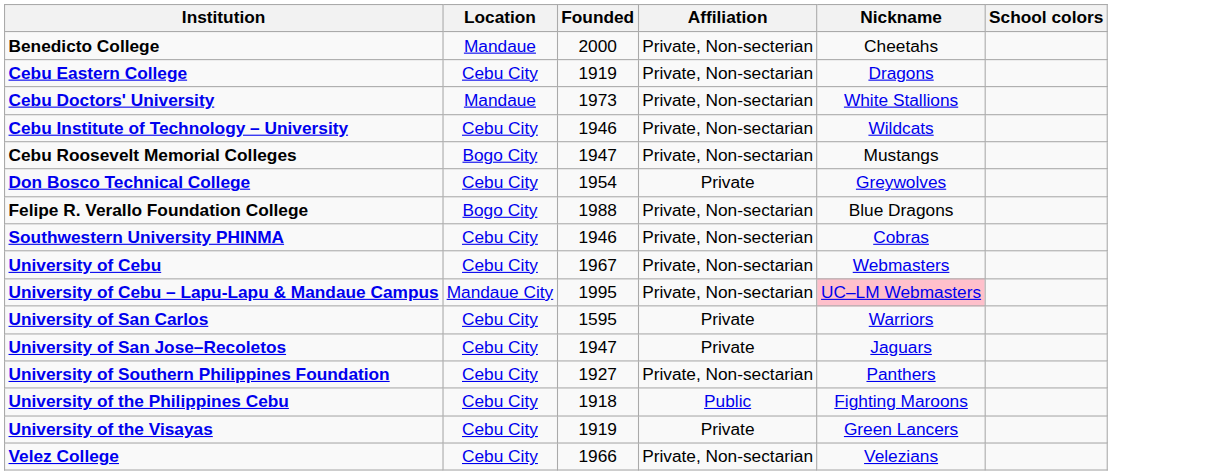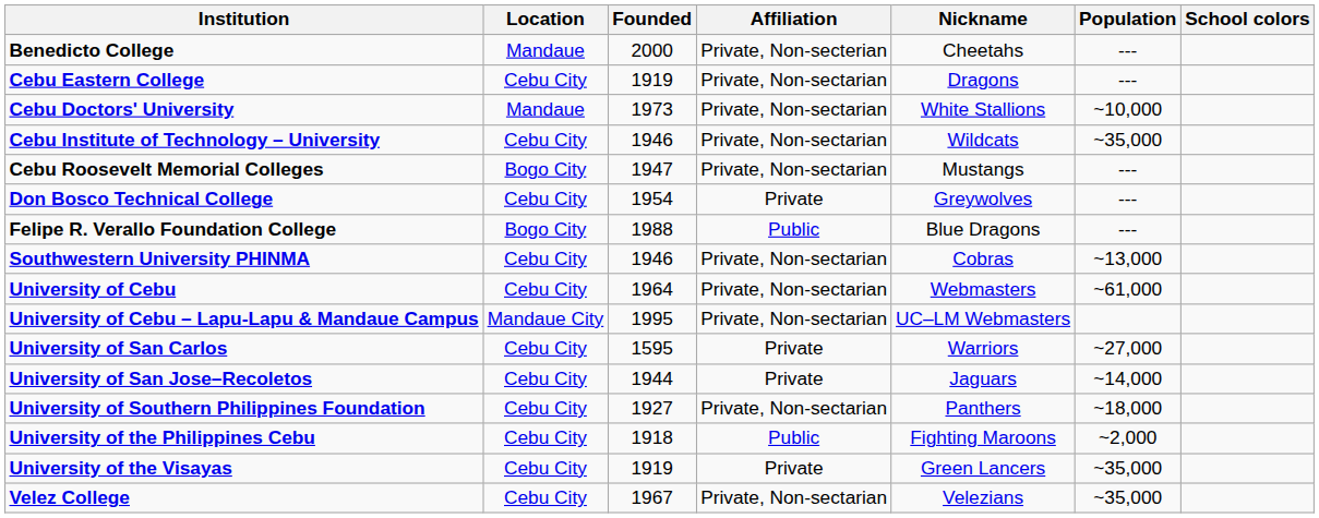 <table class="wikitable sortable">
 <tr>
 <th>Institution</th>
 <th>Location</th>
 <th>Founded</th>
 <th>Affiliation</th>
 <th>Nickname</th>
+<th>Population</th>
 <th>School colors</th>
 </tr>
 <tr>
 <td><strong>Benedicto College</strong></td>
 <td align=center><a href='#'>Mandaue</a></td>
 <td align=center>2000</td>
 <td align=center>Private, Non-secterian</td>
 <td align=center>Cheetahs</td>
+<td align=center>---</td>
 <td align=center> </td>
 </tr>
 <tr>
 <td><strong><a href='#'>Cebu Eastern College</a></strong></td>
 <td align=center><a href='#'>Cebu City</a></td>
 <td align=center>1919</td>
 <td align=center>Private, Non-sectarian</td>
 <td align=center><a href='#'>Dragons</a></td>
+<td align=center>---</td>
 <td align=center>  </td>
 </tr>
 <tr>
 <td><strong><a href='#'>Cebu Doctors' University</a></strong></td>
 <td align=center><a href='#'>Mandaue</a></td>
 <td align=center>1973</td>
 <td align=center>Private, Non-sectarian</td>
 <td align=center><a href='#'>White Stallions</a></td>
+<td align=center>~10,000</td>
 <td align=center> </td>
 </tr>
 <tr>
 <td><strong><a href='#'>Cebu Institute of Technology – University</a></strong></td>
 <td align=center><a href='#'>Cebu City</a></td>
 <td align=center>1946</td>
 <td align=center>Private, Non-sectarian</td>
 <td align=center><a href='#'>Wildcats</a></td>
+<td align=center>~35,000</td>
 <td align=center> </td>
 </tr>
 <tr>
 <td><strong>Cebu Roosevelt Memorial Colleges</strong></td>
 <td align=center><a href='#'>Bogo City</a></td>
 <td align=center>1947</td>
 <td align=center>Private, Non-sectarian</td>
 <td align=center>Mustangs</td>
+<td align=center>---</td>
 <td align=center> </td>
 </tr>
 <tr>
 <td><strong><a href='#'>Don Bosco Technical College</a></strong></td>
 <td align=center><a href='#'>Cebu City</a></td>
 <td align=center>1954</td>
 <td align=center>Private </td>
 <td align=center><a href='#'>Greywolves</a></td>
+<td align=center>---</td>
 <td align=center> </td>
 </tr>
 <tr>
 <td><strong>Felipe R. Verallo Foundation College</strong></td>
 <td align=center><a href='#'>Bogo City</a></td>
 <td align=center>1988</td>
-<td align=center>Private, Non-sectarian</td>
+<td align=center><a href='#'>Public</a></td>
 <td align=center>Blue Dragons</td>
+<td align=center>---</td>
 <td align=center> </td>
 </tr>
 <tr>
 <td><strong><a href='#'>Southwestern University PHINMA</a></strong></td>
 <td align=center><a href='#'>Cebu City</a></td>
 <td align=center>1946</td>
-<td align=center>Private, Non-secterian</td>
+<td align=center>Private, Non-sectarian</td>
 <td align=center><a href='#'>Cobras</a></td>
+<td align=center>~13,000</td>
 <td align=center> </td>
 </tr>
 <tr>
 <td><strong><a href='#'>University of Cebu</a></strong></td>
 <td align=center><a href='#'>Cebu City</a></td>
-<td align=center>1967</td>
+<td align=center>1964</td>
 <td align=center>Private, Non-sectarian</td>
 <td align=center><a href='#'>Webmasters</a></td>
+<td align=center>~61,000</td>
 <td align=center> </td>
 </tr>
 <tr>
 <td><strong><a href='#'>University of Cebu – Lapu-Lapu & Mandaue Campus</a></strong></td>
 <td align=center><a href='#'>Mandaue City</a></td>
 <td align=center>1995</td>
 <td align=center>Private, Non-sectarian</td>
-<td align=center style="background: pink;"><a href='#'>UC–LM Webmasters</a></td>
+<td align=center><a href='#'>UC–LM Webmasters</a></td>
+<td align=center></td>
 <td align=center> </td>
 </tr>
 <tr>
 <td><strong><a href='#'>University of San Carlos</a></strong></td>
 <td align=center><a href='#'>Cebu City</a></td>
 <td align=center>1595</td>
 <td align=center>Private </td>
 <td align=center><a href='#'>Warriors</a></td>
+<td align=center>~27,000</td>
 <td align=center>  </td>
 </tr>
 <tr>
 <td><strong><a href='#'>University of San Jose–Recoletos</a></strong></td>
 <td align=center><a href='#'>Cebu City</a></td>
-<td align=center>1947</td>
+<td align=center>1944</td>
 <td align=center>Private </td>
 <td align=center><a href='#'>Jaguars</a></td>
+<td align=center>~14,000</td>
 <td align=center>  </td>
 </tr>
 <tr>
 <td><strong><a href='#'>University of Southern Philippines Foundation</a></strong></td>
 <td align=center><a href='#'>Cebu City</a></td>
 <td align=center>1927</td>
 <td align=center>Private, Non-sectarian</td>
 <td align=center><a href='#'>Panthers</a></td>
+<td align=center>~18,000</td>
 <td align=center> </td>
 </tr>
 <tr>
 <td><strong><a href='#'>University of the Philippines Cebu</a></strong></td>
 <td align=center><a href='#'>Cebu City</a></td>
 <td align=center>1918</td>
 <td align=center><a href='#'>Public</a></td>
 <td align=center><a href='#'>Fighting Maroons</a></td>
+<td align=center>~2,000</td>
 <td align=center> </td>
 </tr>
 <tr>
 <td><strong><a href='#'>University of the Visayas</a></strong></td>
 <td align=center><a href='#'>Cebu City</a></td>
 <td align=center>1919</td>
 <td align=center>Private </td>
 <td align=center><a href='#'>Green Lancers</a></td>
+<td align=center>~35,000</td>
 <td align=center> </td>
 </tr>
 <tr>
 <td><strong><a href='#'>Velez College</a></strong></td>
 <td align=center><a href='#'>Cebu City</a></td>
-<td align=center>1966</td>
+<td align=center>1967</td>
 <td align=center>Private, Non-sectarian</td>
 <td align=center><a href='#'>Velezians</a></td>
+<td align=center>~35,000</td>
 <td align=center> </td>
 </tr>
 </table>
